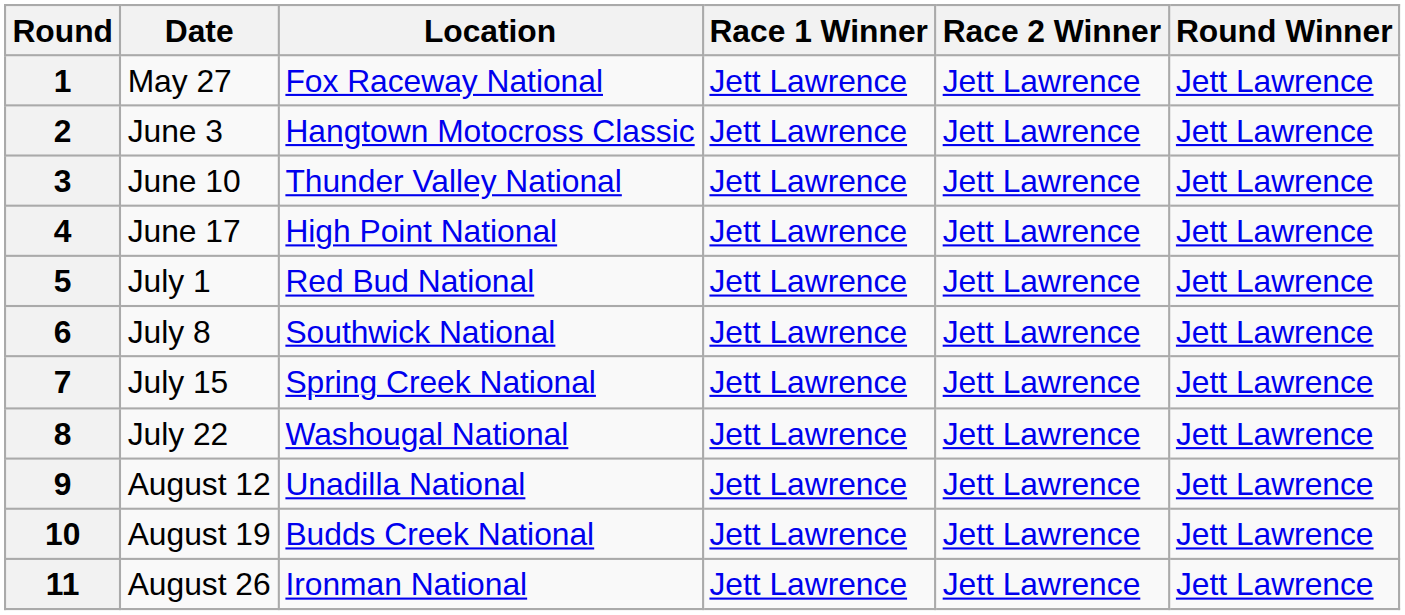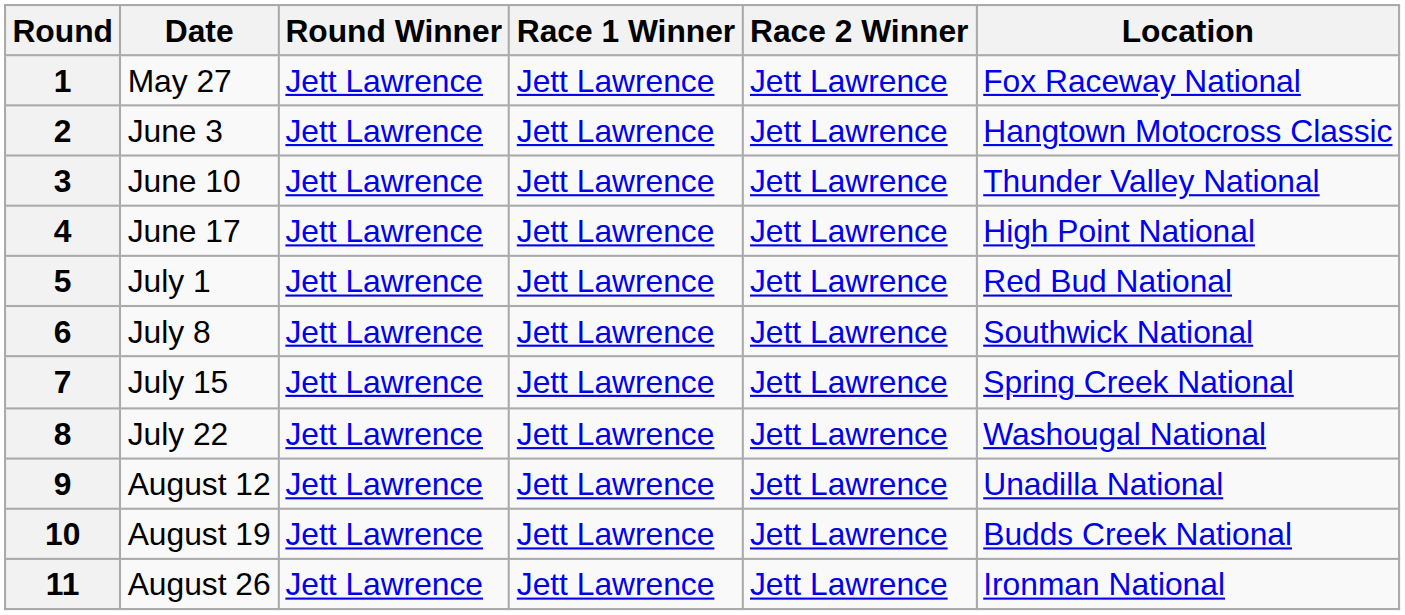 <table class="wikitable" style="font-size: 95%;">
 <tr>
 <th align=center>Round</th>
 <th align=center>Date</th>
-<th align=center>Location</th>
+<th align=center>Round Winner</th>
 <th align=center>Race 1 Winner</th>
 <th align=center>Race 2 Winner</th>
-<th align=center>Round Winner</th>
+<th align=center>Location</th>
 </tr>
 <tr>
 <th>1</th>
 <td>May 27</td>
-<td> <a href='#'>Fox Raceway National</a></td>
 <td> <a href='#'>Jett Lawrence</a></td>
 <td> <a href='#'>Jett Lawrence</a></td>
 <td> <a href='#'>Jett Lawrence</a></td>
+<td> <a href='#'>Fox Raceway National</a></td>
 </tr>
 <tr>
 <th>2</th>
 <td>June 3</td>
-<td> <a href='#'>Hangtown Motocross Classic</a></td>
 <td> <a href='#'>Jett Lawrence</a></td>
 <td> <a href='#'>Jett Lawrence</a></td>
 <td> <a href='#'>Jett Lawrence</a></td>
+<td> <a href='#'>Hangtown Motocross Classic</a></td>
 </tr>
 <tr>
 <th>3</th>
 <td>June 10</td>
-<td> <a href='#'>Thunder Valley National</a></td>
 <td> <a href='#'>Jett Lawrence</a></td>
 <td> <a href='#'>Jett Lawrence</a></td>
 <td> <a href='#'>Jett Lawrence</a></td>
+<td> <a href='#'>Thunder Valley National</a></td>
 </tr>
 <tr>
 <th>4</th>
 <td>June 17</td>
-<td> <a href='#'>High Point National</a></td>
 <td> <a href='#'>Jett Lawrence</a></td>
 <td> <a href='#'>Jett Lawrence</a></td>
 <td> <a href='#'>Jett Lawrence</a></td>
+<td> <a href='#'>High Point National</a></td>
 </tr>
 <tr>
 <th>5</th>
 <td>July 1</td>
-<td> <a href='#'>Red Bud National</a></td>
 <td> <a href='#'>Jett Lawrence</a></td>
 <td> <a href='#'>Jett Lawrence</a></td>
 <td> <a href='#'>Jett Lawrence</a></td>
+<td> <a href='#'>Red Bud National</a></td>
 </tr>
 <tr>
 <th>6</th>
 <td>July 8</td>
-<td> <a href='#'>Southwick National</a></td>
 <td> <a href='#'>Jett Lawrence</a></td>
 <td> <a href='#'>Jett Lawrence</a></td>
 <td> <a href='#'>Jett Lawrence</a></td>
+<td> <a href='#'>Southwick National</a></td>
 </tr>
 <tr>
 <th>7</th>
 <td>July 15</td>
-<td> <a href='#'>Spring Creek National</a></td>
 <td> <a href='#'>Jett Lawrence</a></td>
 <td> <a href='#'>Jett Lawrence</a></td>
 <td> <a href='#'>Jett Lawrence</a></td>
+<td> <a href='#'>Spring Creek National</a></td>
 </tr>
 <tr>
 <th>8</th>
 <td>July 22</td>
-<td> <a href='#'>Washougal National</a></td>
 <td> <a href='#'>Jett Lawrence</a></td>
 <td> <a href='#'>Jett Lawrence</a></td>
 <td> <a href='#'>Jett Lawrence</a></td>
+<td> <a href='#'>Washougal National</a></td>
 </tr>
 <tr>
 <th>9</th>
 <td>August 12</td>
-<td> <a href='#'>Unadilla National</a></td>
 <td> <a href='#'>Jett Lawrence</a></td>
 <td> <a href='#'>Jett Lawrence</a></td>
 <td> <a href='#'>Jett Lawrence</a></td>
+<td> <a href='#'>Unadilla National</a></td>
 </tr>
 <tr>
 <th>10</th>
 <td>August 19</td>
-<td> <a href='#'>Budds Creek National</a></td>
 <td> <a href='#'>Jett Lawrence</a></td>
 <td> <a href='#'>Jett Lawrence</a></td>
 <td> <a href='#'>Jett Lawrence</a></td>
+<td> <a href='#'>Budds Creek National</a></td>
 </tr>
 <tr>
 <th>11</th>
 <td>August 26</td>
-<td> <a href='#'>Ironman National</a></td>
 <td> <a href='#'>Jett Lawrence</a></td>
 <td> <a href='#'>Jett Lawrence</a></td>
 <td> <a href='#'>Jett Lawrence</a></td>
+<td> <a href='#'>Ironman National</a></td>
 </tr>
 </table>
